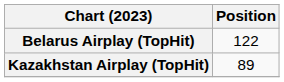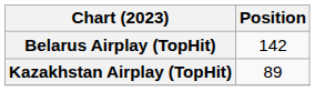 <table class="wikitable sortable plainrowheaders" style="text-align:center;">
 <tr>
 <th scope="col">Chart (2023)</th>
 <th scope="col">Position</th>
 </tr>
 <tr>
 <th scope="row">Belarus Airplay (TopHit)</th>
-<td>122</td>
+<td>142</td>
 </tr>
 <tr>
 <th scope="row">Kazakhstan Airplay (TopHit)</th>
 <td>89</td>
 </tr>
 <tr>
 </tr>
 </table>
